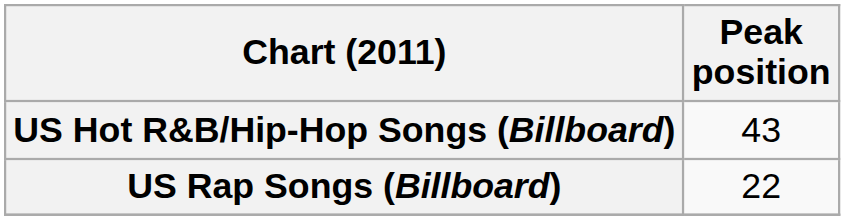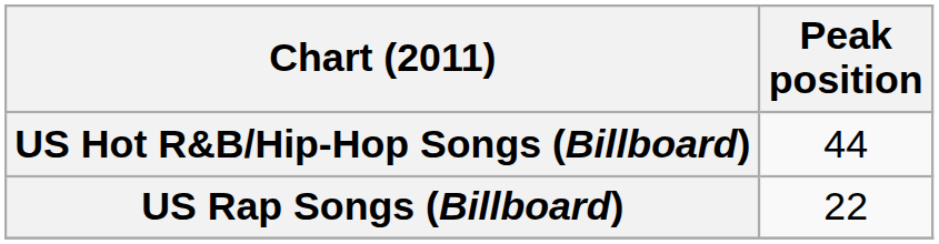 <table class="wikitable sortable plainrowheaders" style="text-align:center;">
 <tr>
 <th scope="col">Chart (2011)</th>
 <th scope="col">Peak<br>position</th>
 </tr>
 <tr>
 <th scope="row">US Hot R&B/Hip-Hop Songs (<em>Billboard</em>)</th>
-<td>43</td>
+<td>44</td>
 </tr>
 <tr>
 <th scope="row">US Rap Songs (<em>Billboard</em>)</th>
 <td>22</td>
 </tr>
 <tr>
 </tr>
 </table>
